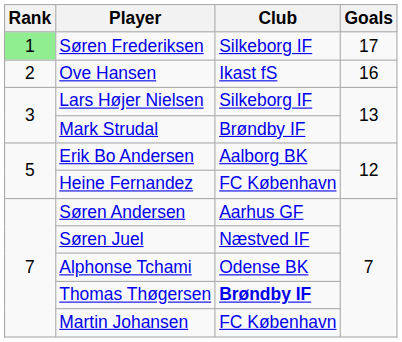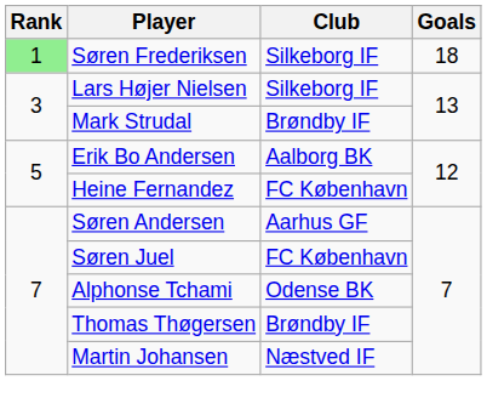 <table class="wikitable" style="text-align: center;">
 <tr>
 <th>Rank</th>
 <th>Player</th>
 <th>Club</th>
 <th>Goals</th>
 </tr>
 <tr>
 <td style="background: lightgreen;">1</td>
 <td align="left"> <a href='#'>Søren Frederiksen</a></td>
 <td align="left"><a href='#'>Silkeborg IF</a></td>
-<td>17</td>
-</tr>
-<tr>
-<td>2</td>
-<td align="left"> <a href='#'>Ove Hansen</a></td>
-<td align="left"><a href='#'>Ikast fS</a></td>
-<td>16</td>
+<td>18</td>
 </tr>
 <tr>
 <td rowspan="2">3</td>
 <td align="left"> <a href='#'>Lars Højer Nielsen</a></td>
 <td align="left"><a href='#'>Silkeborg IF</a></td>
 <td rowspan="2">13</td>
 </tr>
 <tr>
 <td align="left"> <a href='#'>Mark Strudal</a></td>
 <td align="left"><a href='#'>Brøndby IF</a></td>
 </tr>
 <tr>
 <td rowspan="2">5</td>
 <td align="left"> <a href='#'>Erik Bo Andersen</a></td>
 <td align="left"><a href='#'>Aalborg BK</a></td>
 <td rowspan="2">12</td>
 </tr>
 <tr>
 <td align="left"> <a href='#'>Heine Fernandez</a></td>
 <td align="left"><a href='#'>FC København</a></td>
 </tr>
 <tr>
 <td rowspan="5">7</td>
 <td align="left"> <a href='#'>Søren Andersen</a></td>
 <td align="left"><a href='#'>Aarhus GF</a></td>
 <td rowspan="5">7</td>
 </tr>
 <tr>
 <td align="left"> <a href='#'>Søren Juel</a></td>
-<td align="left"><a href='#'>Næstved IF</a></td>
+<td align="left"><a href='#'>FC København</a></td>
 </tr>
 <tr>
 <td align="left"> <a href='#'>Alphonse Tchami</a></td>
 <td align="left"><a href='#'>Odense BK</a></td>
 </tr>
 <tr>
 <td align="left"> <a href='#'>Thomas Thøgersen</a></td>
-<td align="left"><strong><a href='#'>Brøndby IF</a></strong></td>
+<td align="left"><a href='#'>Brøndby IF</a></td>
 </tr>
 <tr>
 <td align="left"> <a href='#'>Martin Johansen</a></td>
-<td align="left"><a href='#'>FC København</a></td>
+<td align="left"><a href='#'>Næstved IF</a></td>
 </tr>
 </table>
